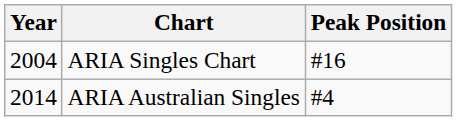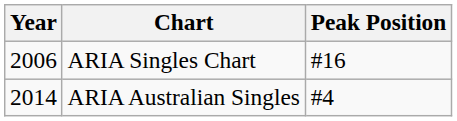 <table class="wikitable">
 <tr>
 <th>Year</th>
 <th>Chart</th>
 <th>Peak Position</th>
 </tr>
 <tr>
-<td>2004</td>
+<td>2006</td>
 <td>ARIA Singles Chart</td>
 <td>#16</td>
 </tr>
 <tr>
 <td>2014</td>
 <td>ARIA Australian Singles</td>
 <td>#4</td>
 </tr>
 </table>
